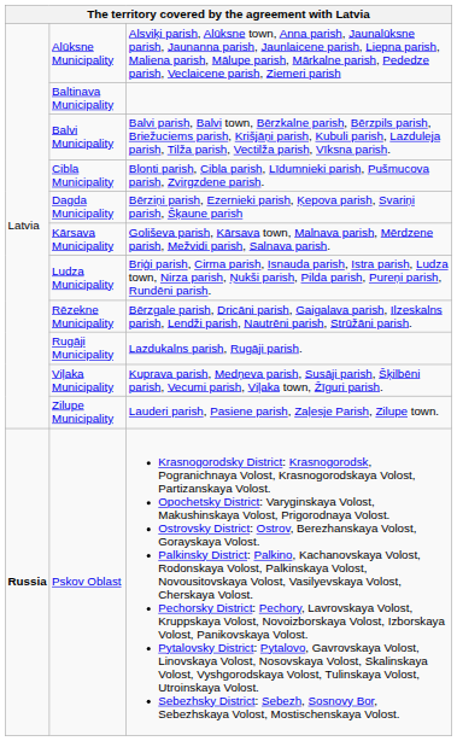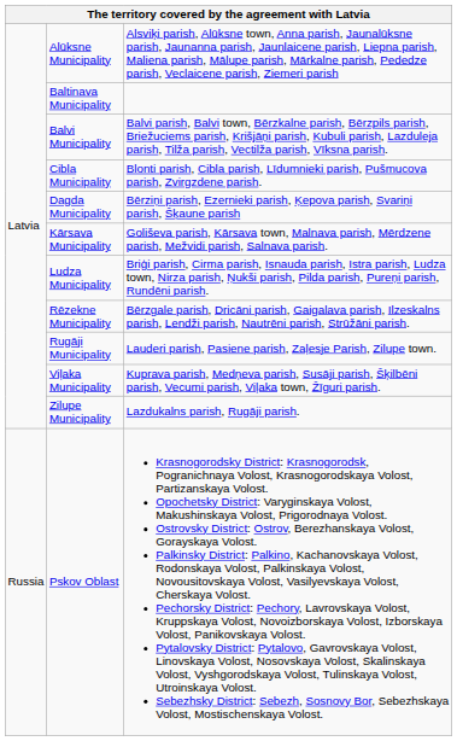 <table class="wikitable collapsible collapsed">
 <tr>
 <th colspan=3>The territory covered by the agreement with Latvia</th>
 </tr>
 <tr>
 <td rowspan=11>Latvia</td>
 <td><a href='#'>Alūksne Municipality</a></td>
 <td><a href='#'>Alsviķi parish</a>, <a href='#'>Alūksne</a> town, <a href='#'>Anna parish</a>, <a href='#'>Jaunalūksne parish</a>, <a href='#'>Jaunanna parish</a>, <a href='#'>Jaunlaicene parish</a>, <a href='#'>Liepna parish</a>, <a href='#'>Maliena parish</a>, <a href='#'>Mālupe parish</a>, <a href='#'>Mārkalne parish</a>, <a href='#'>Pededze parish</a>, <a href='#'>Veclaicene parish</a>, <a href='#'>Ziemeri parish</a></td>
 </tr>
 <tr>
 <td><a href='#'>Baltinava Municipality</a></td>
 <td></td>
 </tr>
 <tr>
 <td><a href='#'>Balvi Municipality</a></td>
 <td><a href='#'>Balvi parish</a>, <a href='#'>Balvi</a> town, <a href='#'>Bērzkalne parish</a>, <a href='#'>Bērzpils parish</a>, <a href='#'>Briežuciems parish</a>, <a href='#'>Krišjāņi parish</a>, <a href='#'>Kubuli parish</a>, <a href='#'>Lazduleja parish</a>, <a href='#'>Tilža parish</a>, <a href='#'>Vectilža parish</a>, <a href='#'>Vīksna parish</a>.</td>
 </tr>
 <tr>
 <td><a href='#'>Cibla Municipality</a></td>
 <td><a href='#'>Blonti parish</a>, <a href='#'>Cibla parish</a>, <a href='#'>Līdumnieki parish</a>, <a href='#'>Pušmucova parish</a>, <a href='#'>Zvirgzdene parish</a>.</td>
 </tr>
 <tr>
 <td><a href='#'>Dagda Municipality</a></td>
 <td><a href='#'>Bērziņi parish</a>, <a href='#'>Ezernieki parish</a>, <a href='#'>Ķepova parish</a>, <a href='#'>Svariņi parish</a>, <a href='#'>Šķaune parish</a></td>
 </tr>
 <tr>
 <td><a href='#'>Kārsava Municipality</a></td>
 <td><a href='#'>Goliševa parish</a>, <a href='#'>Kārsava</a> town, <a href='#'>Malnava parish</a>, <a href='#'>Mērdzene parish</a>, <a href='#'>Mežvidi parish</a>, <a href='#'>Salnava parish</a>.</td>
 </tr>
 <tr>
 <td><a href='#'>Ludza Municipality</a></td>
 <td><a href='#'>Briģi parish</a>, <a href='#'>Cirma parish</a>, <a href='#'>Isnauda parish</a>, <a href='#'>Istra parish</a>, <a href='#'>Ludza</a> town, <a href='#'>Nirza parish</a>, <a href='#'>Ņukši parish</a>, <a href='#'>Pilda parish</a>, <a href='#'>Pureņi parish</a>, <a href='#'>Rundēni parish</a>.</td>
 </tr>
 <tr>
 <td><a href='#'>Rēzekne Municipality</a></td>
 <td><a href='#'>Bērzgale parish</a>, <a href='#'>Dricāni parish</a>, <a href='#'>Gaigalava parish</a>, <a href='#'>Ilzeskalns parish</a>, <a href='#'>Lendži parish</a>, <a href='#'>Nautrēni parish</a>, <a href='#'>Strūžāni parish</a>.</td>
 </tr>
 <tr>
 <td><a href='#'>Rugāji Municipality</a></td>
-<td><a href='#'>Lazdukalns parish</a>, <a href='#'>Rugāji parish</a>.</td>
+<td><a href='#'>Lauderi parish</a>, <a href='#'>Pasiene parish</a>, <a href='#'>Zaļesje Parish</a>, <a href='#'>Zilupe</a> town.</td>
 </tr>
 <tr>
 <td><a href='#'>Viļaka Municipality</a></td>
 <td><a href='#'>Kuprava parish</a>, <a href='#'>Medņeva parish</a>, <a href='#'>Susāji parish</a>, <a href='#'>Šķilbēni parish</a>, <a href='#'>Vecumi parish</a>, <a href='#'>Viļaka</a> town, <a href='#'>Žīguri parish</a>.</td>
 </tr>
 <tr>
 <td><a href='#'>Zilupe Municipality</a></td>
-<td><a href='#'>Lauderi parish</a>, <a href='#'>Pasiene parish</a>, <a href='#'>Zaļesje Parish</a>, <a href='#'>Zilupe</a> town.</td>
+<td><a href='#'>Lazdukalns parish</a>, <a href='#'>Rugāji parish</a>.</td>
 </tr>
 <tr>
-<td><strong>Russia</strong></td>
+<td>Russia</td>
 <td><a href='#'>Pskov Oblast</a></td>
 <td><br><ul><li><a href='#'>Krasnogorodsky District</a>: <a href='#'>Krasnogorodsk</a>, Pogranichnaya Volost, Krasnogorodskaya Volost, Partizanskaya Volost.</li><li><a href='#'>Opochetsky District</a>: Varyginskaya Volost, Makushinskaya Volost, Prigorodnaya Volost.</li><li><a href='#'>Ostrovsky District</a>: <a href='#'>Ostrov</a>, Berezhanskaya Volost, Gorayskaya Volost.</li><li><a href='#'>Palkinsky District</a>: <a href='#'>Palkino</a>, Kachanovskaya Volost, Rodonskaya Volost, Palkinskaya Volost, Novousitovskaya Volost, Vasilyevskaya Volost, Cherskaya Volost.</li><li><a href='#'>Pechorsky District</a>: <a href='#'>Pechory</a>, Lavrovskaya Volost, Kruppskaya Volost, Novoizborskaya Volost, Izborskaya Volost, Panikovskaya Volost.</li><li><a href='#'>Pytalovsky District</a>: <a href='#'>Pytalovo</a>, Gavrovskaya Volost, Linovskaya Volost, Nosovskaya Volost, Skalinskaya Volost, Vyshgorodskaya Volost, Tulinskaya Volost, Utroinskaya Volost.</li><li><a href='#'>Sebezhsky District</a>: <a href='#'>Sebezh</a>, <a href='#'>Sosnovy Bor</a>, Sebezhskaya Volost, Mostischenskaya Volost.</li></ul></td>
 </tr>
 </table>
